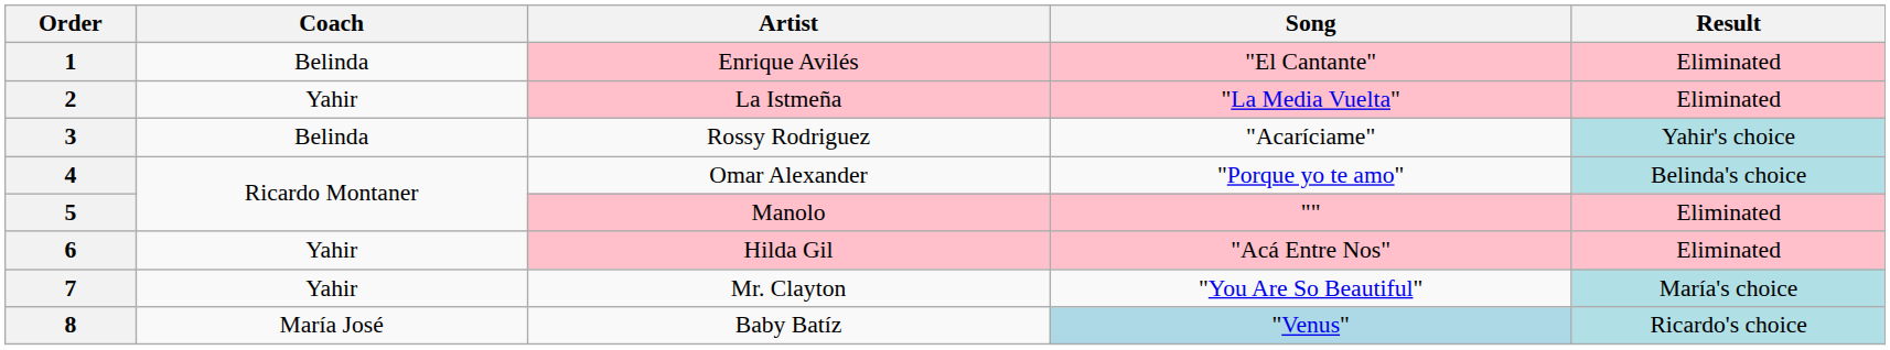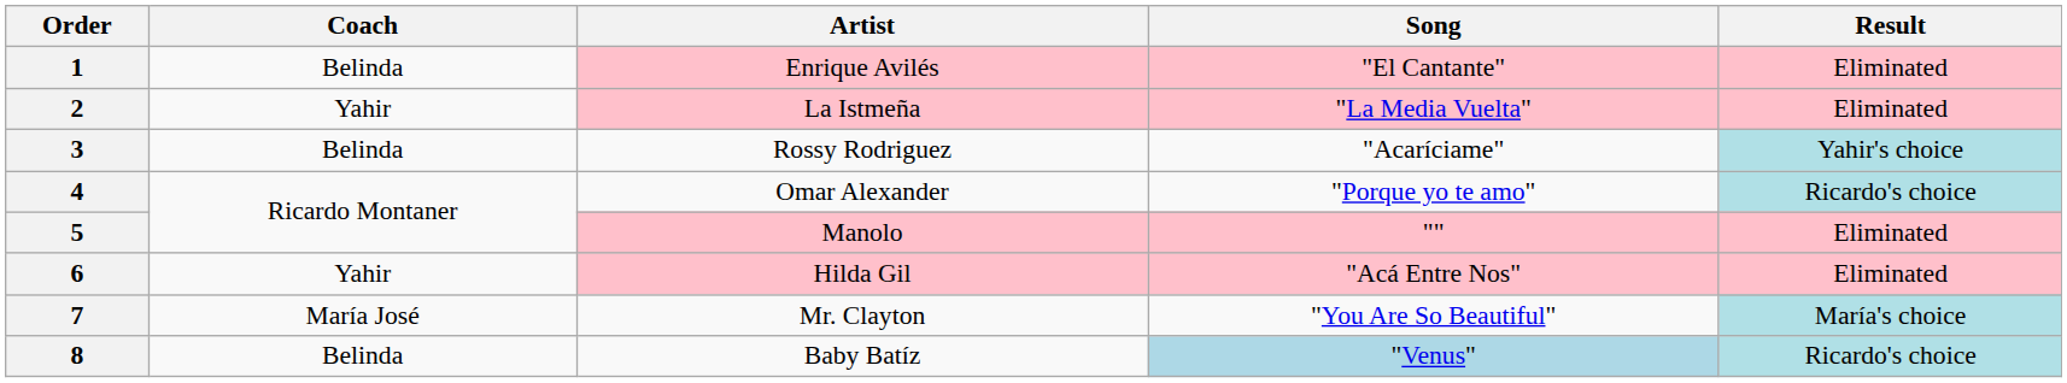 <table class="wikitable plainrowheaders" style="text-align:center; width:100%">
 <tr>
 <th style="width:05%">Order</th>
 <th style="width:15%">Coach</th>
 <th style="width:20%">Artist</th>
 <th style="width:20%">Song</th>
 <th style="width:12%">Result</th>
 </tr>
 <tr>
 <th>1</th>
 <td>Belinda</td>
 <td style="background:pink">Enrique Avilés</td>
 <td style="background:pink">"El Cantante"</td>
 <td style="background:pink">Eliminated</td>
 </tr>
 <tr>
 <th>2</th>
 <td>Yahir</td>
 <td style="background:pink">La Istmeña</td>
 <td style="background:pink">"<a href='#'>La Media Vuelta</a>"</td>
 <td style="background:pink">Eliminated</td>
 </tr>
 <tr>
 <th>3</th>
 <td>Belinda</td>
 <td>Rossy Rodriguez</td>
 <td>"Acaríciame"</td>
 <td style="background:#b0e0e6">Yahir's choice</td>
 </tr>
 <tr>
 <th>4</th>
 <td rowspan="2">Ricardo Montaner</td>
 <td>Omar Alexander</td>
 <td>"<a href='#'>Porque yo te amo</a>"</td>
-<td style="background:#b0e0e6">Belinda's choice</td>
+<td style="background:#b0e0e6">Ricardo's choice</td>
 </tr>
 <tr>
 <th>5</th>
 <td style="background:pink">Manolo</td>
 <td style="background:pink">""</td>
 <td style="background:pink">Eliminated</td>
 </tr>
 <tr>
 <th>6</th>
 <td>Yahir</td>
 <td style="background:pink">Hilda Gil</td>
 <td style="background:pink">"Acá Entre Nos"</td>
 <td style="background:pink">Eliminated</td>
 </tr>
 <tr>
 <th>7</th>
-<td>Yahir</td>
+<td>María José</td>
 <td>Mr. Clayton</td>
 <td>"<a href='#'>You Are So Beautiful</a>"</td>
 <td style="background:#b0e0e6">María's choice</td>
 </tr>
 <tr>
 <th>8</th>
-<td>María José</td>
+<td>Belinda</td>
 <td>Baby Batíz</td>
 <td style="background: lightblue;">"<a href='#'>Venus</a>"</td>
 <td style="background:#b0e0e6">Ricardo's choice</td>
 </tr>
 </table>
